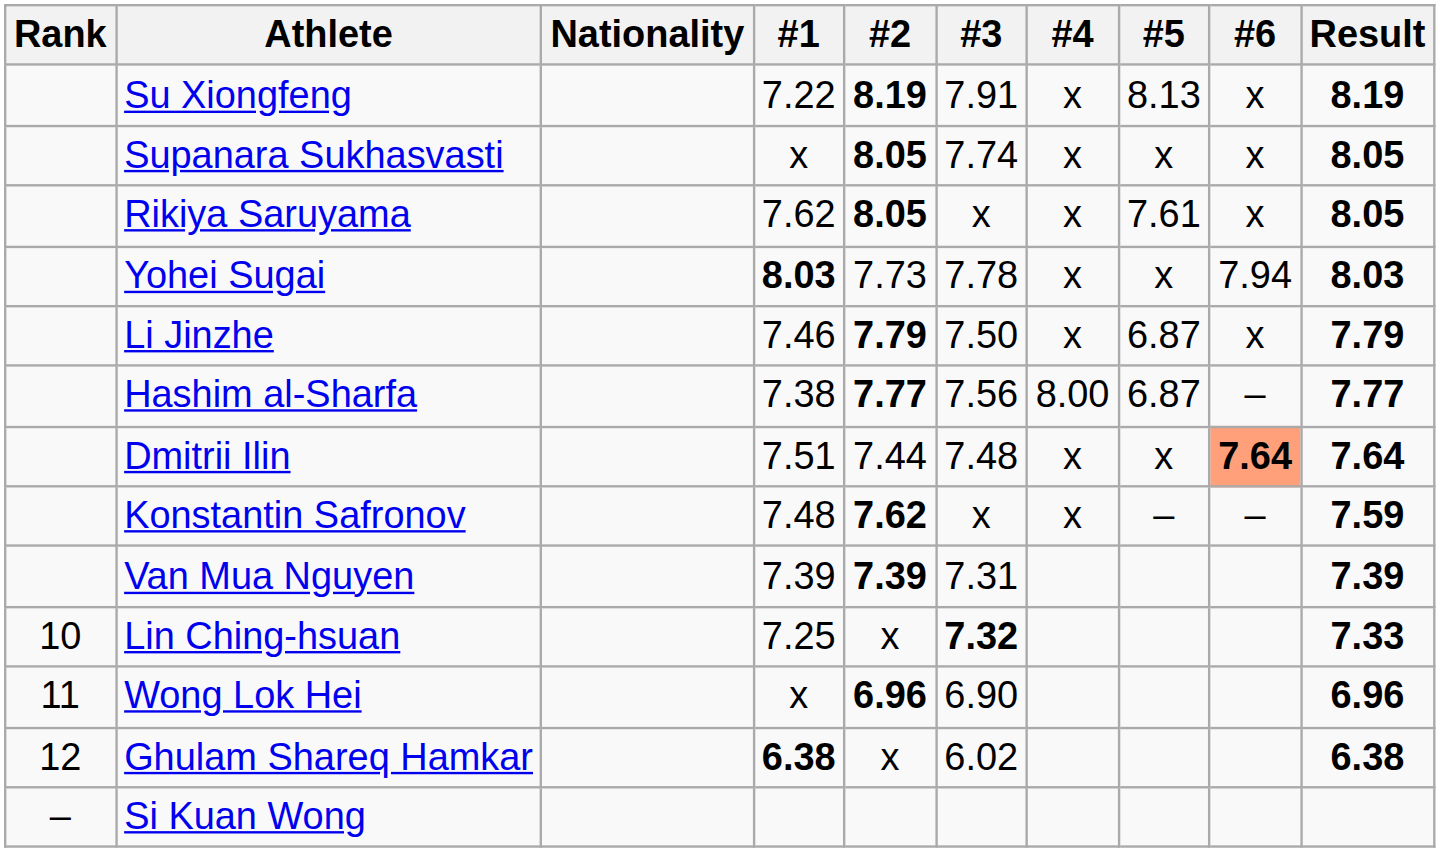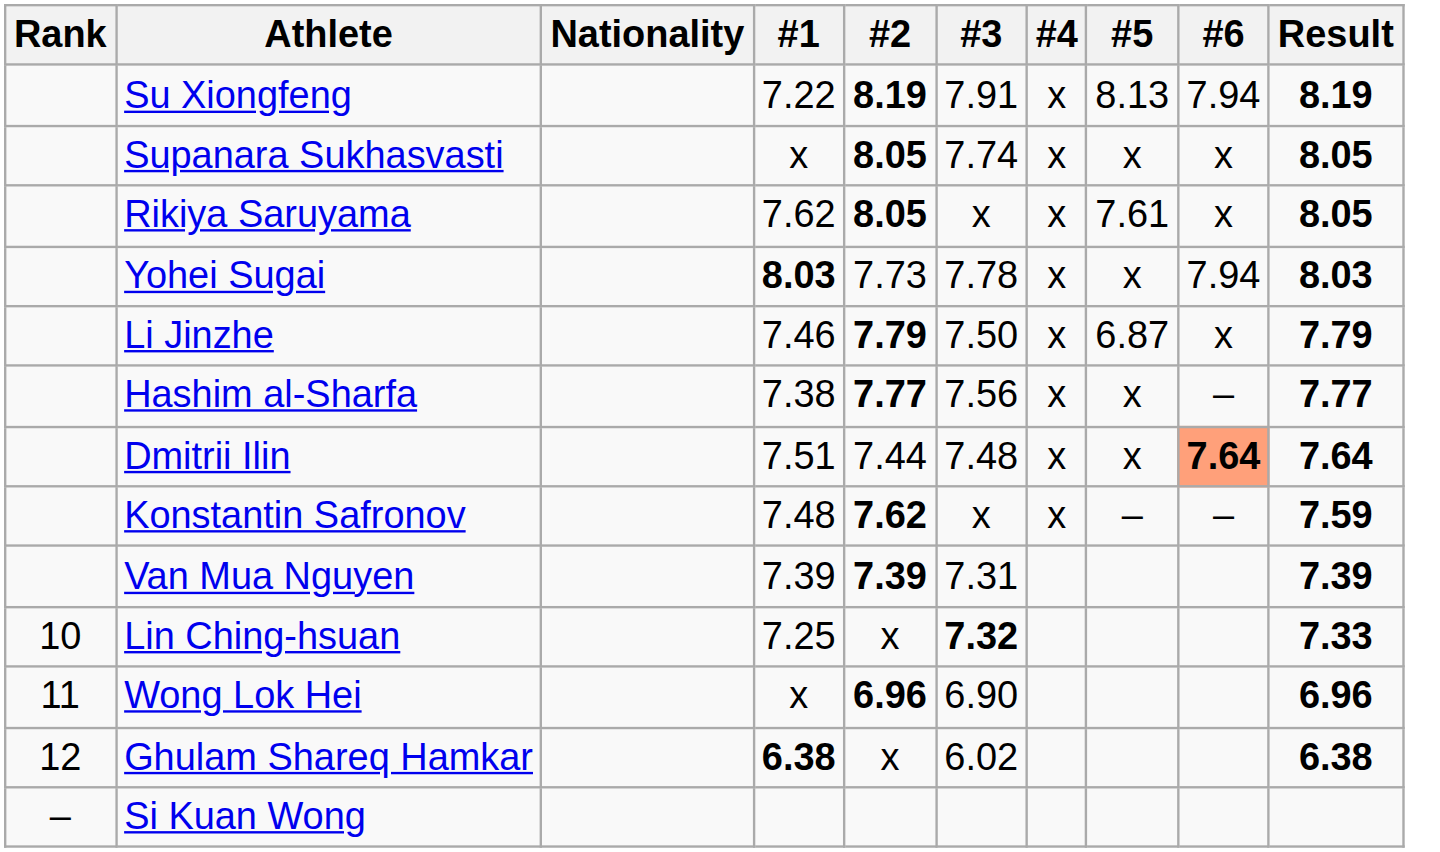 <table class="wikitable sortable" style="text-align:center">
 <tr>
 <th>Rank</th>
 <th>Athlete</th>
 <th>Nationality</th>
 <th>#1</th>
 <th>#2</th>
 <th>#3</th>
 <th>#4</th>
 <th>#5</th>
 <th>#6</th>
 <th>Result</th>
 </tr>
 <tr>
 <td></td>
 <td align=left><a href='#'>Su Xiongfeng</a></td>
 <td align=left></td>
 <td>7.22</td>
 <td><strong>8.19</strong></td>
 <td>7.91</td>
 <td>x</td>
 <td>8.13</td>
-<td>x</td>
+<td>7.94</td>
 <td><strong>8.19</strong></td>
 </tr>
 <tr>
 <td></td>
 <td align=left><a href='#'>Supanara Sukhasvasti</a></td>
 <td align=left></td>
 <td>x</td>
 <td><strong>8.05</strong></td>
 <td>7.74</td>
 <td>x</td>
 <td>x</td>
 <td>x</td>
 <td><strong>8.05</strong></td>
 </tr>
 <tr>
 <td></td>
 <td align=left><a href='#'>Rikiya Saruyama</a></td>
 <td align=left></td>
 <td>7.62</td>
 <td><strong>8.05</strong></td>
 <td>x</td>
 <td>x</td>
 <td>7.61</td>
 <td>x</td>
 <td><strong>8.05</strong></td>
 </tr>
 <tr>
 <td></td>
 <td align=left><a href='#'>Yohei Sugai</a></td>
 <td align=left></td>
 <td><strong>8.03</strong></td>
 <td>7.73</td>
 <td>7.78</td>
 <td>x</td>
 <td>x</td>
 <td>7.94</td>
 <td><strong>8.03</strong></td>
 </tr>
 <tr>
 <td></td>
 <td align=left><a href='#'>Li Jinzhe</a></td>
 <td align=left></td>
 <td>7.46</td>
 <td><strong>7.79</strong></td>
 <td>7.50</td>
 <td>x</td>
 <td>6.87</td>
 <td>x</td>
 <td><strong>7.79</strong></td>
 </tr>
 <tr>
 <td></td>
 <td align=left><a href='#'>Hashim al-Sharfa</a></td>
 <td align=left></td>
 <td>7.38</td>
 <td><strong>7.77</strong></td>
 <td>7.56</td>
-<td>8.00</td>
-<td>6.87</td>
+<td>x</td>
+<td>x</td>
 <td>–</td>
 <td><strong>7.77</strong></td>
 </tr>
 <tr>
 <td></td>
 <td align=left><a href='#'>Dmitrii Ilin</a></td>
 <td align=left></td>
 <td>7.51</td>
 <td>7.44</td>
 <td>7.48</td>
 <td>x</td>
 <td>x</td>
 <td style="background: lightsalmon;"><strong>7.64</strong></td>
 <td><strong>7.64</strong></td>
 </tr>
 <tr>
 <td></td>
 <td align=left><a href='#'>Konstantin Safronov</a></td>
 <td align=left></td>
 <td>7.48</td>
 <td><strong>7.62</strong></td>
 <td>x</td>
 <td>x</td>
 <td>–</td>
 <td>–</td>
 <td><strong>7.59</strong></td>
 </tr>
 <tr>
 <td></td>
 <td align=left><a href='#'>Van Mua Nguyen</a></td>
 <td align=left></td>
 <td>7.39</td>
 <td><strong>7.39</strong></td>
 <td>7.31</td>
 <td></td>
 <td></td>
 <td></td>
 <td><strong>7.39</strong></td>
 </tr>
 <tr>
 <td>10</td>
 <td align=left><a href='#'>Lin Ching-hsuan</a></td>
 <td align=left></td>
 <td>7.25</td>
 <td>x</td>
 <td><strong>7.32</strong></td>
 <td></td>
 <td></td>
 <td></td>
 <td><strong>7.33</strong></td>
 </tr>
 <tr>
 <td>11</td>
 <td align=left><a href='#'>Wong Lok Hei</a></td>
 <td align=left></td>
 <td>x</td>
 <td><strong>6.96</strong></td>
 <td>6.90</td>
 <td></td>
 <td></td>
 <td></td>
 <td><strong>6.96</strong></td>
 </tr>
 <tr>
 <td>12</td>
 <td align=left><a href='#'>Ghulam Shareq Hamkar</a></td>
 <td align=left></td>
 <td><strong>6.38</strong></td>
 <td>x</td>
 <td>6.02</td>
 <td></td>
 <td></td>
 <td></td>
 <td><strong>6.38</strong></td>
 </tr>
 <tr>
 <td>–</td>
 <td align=left><a href='#'>Si Kuan Wong</a></td>
 <td align=left></td>
 <td></td>
 <td></td>
 <td></td>
 <td></td>
 <td></td>
 <td></td>
 <td><strong></strong></td>
 </tr>
 </table>
